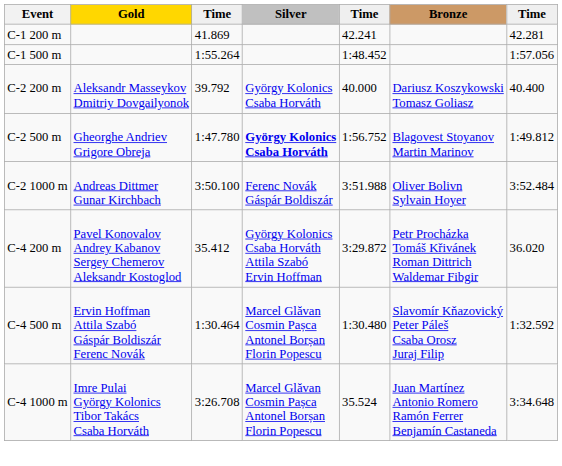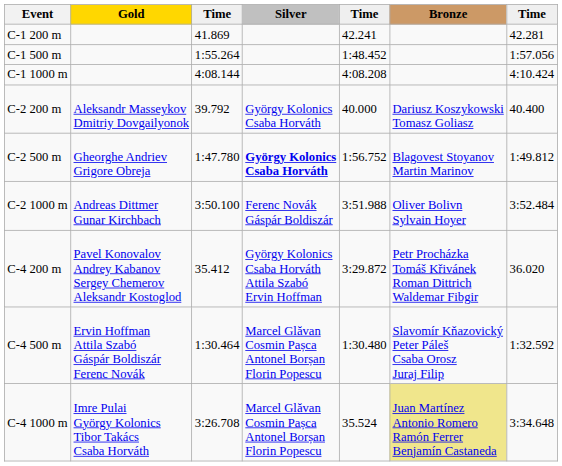 <table class="wikitable">
 <tr>
 <th>Event</th>
 <td align=center bgcolor="gold"><strong>Gold</strong></td>
 <td align="center" bgcolor="#efefef"><strong>Time</strong></td>
 <td align=center bgcolor="silver"><strong>Silver</strong></td>
 <td align="center" bgcolor="#efefef"><strong>Time</strong></td>
 <td align="center" bgcolor="#cc9966"><strong>Bronze</strong></td>
 <td align="center" bgcolor="#efefef"><strong>Time</strong></td>
 </tr>
 <tr>
 <td>C-1 200 m</td>
 <td></td>
 <td>41.869</td>
 <td></td>
 <td>42.241</td>
 <td></td>
 <td>42.281</td>
 </tr>
 <tr>
 <td>C-1 500 m</td>
 <td></td>
 <td>1:55.264</td>
 <td></td>
 <td>1:48.452</td>
 <td></td>
 <td>1:57.056</td>
+</tr>
+<tr>
+<td>C-1 1000 m</td>
+<td></td>
+<td>4:08.144</td>
+<td></td>
+<td>4:08.208</td>
+<td></td>
+<td>4:10.424</td>
 </tr>
 <tr>
 <td>C-2 200 m</td>
 <td><br><a href='#'>Aleksandr Masseykov</a><br><a href='#'>Dmitriy Dovgailyonok</a></td>
 <td>39.792</td>
 <td><br><a href='#'>György Kolonics</a><br><a href='#'>Csaba Horváth</a></td>
 <td>40.000</td>
 <td><br><a href='#'>Dariusz Koszykowski</a><br><a href='#'>Tomasz Goliasz</a></td>
 <td>40.400</td>
 </tr>
 <tr>
 <td>C-2 500 m</td>
 <td><br><a href='#'>Gheorghe Andriev</a><br><a href='#'>Grigore Obreja</a></td>
 <td>1:47.780</td>
 <td><strong><br><a href='#'>György Kolonics</a><br><a href='#'>Csaba Horváth</a></strong></td>
 <td>1:56.752</td>
 <td><br><a href='#'>Blagovest Stoyanov</a><br><a href='#'>Martin Marinov</a></td>
 <td>1:49.812</td>
 </tr>
 <tr>
 <td>C-2 1000 m</td>
 <td><br><a href='#'>Andreas Dittmer</a><br><a href='#'>Gunar Kirchbach</a></td>
 <td>3:50.100</td>
 <td><br><a href='#'>Ferenc Novák</a><br><a href='#'>Gáspár Boldiszár</a></td>
 <td>3:51.988</td>
 <td><br><a href='#'>Oliver Bolivn</a><br><a href='#'>Sylvain Hoyer</a></td>
 <td>3:52.484</td>
 </tr>
 <tr>
 <td>C-4 200 m</td>
 <td><br><a href='#'>Pavel Konovalov</a><br><a href='#'>Andrey Kabanov</a><br><a href='#'>Sergey Chemerov</a><br><a href='#'>Aleksandr Kostoglod</a></td>
 <td>35.412</td>
 <td><br><a href='#'>György Kolonics</a><br><a href='#'>Csaba Horváth</a><br><a href='#'>Attila Szabó</a><br><a href='#'>Ervin Hoffman</a></td>
 <td>3:29.872</td>
 <td><br><a href='#'>Petr Procházka</a><br><a href='#'>Tomáš Křivánek</a><br><a href='#'>Roman Dittrich</a><br><a href='#'>Waldemar Fibgir</a></td>
 <td>36.020</td>
 </tr>
 <tr>
 <td>C-4 500 m</td>
 <td><br><a href='#'>Ervin Hoffman</a><br><a href='#'>Attila Szabó</a><br><a href='#'>Gáspár Boldiszár</a><br><a href='#'>Ferenc Novák</a></td>
 <td>1:30.464</td>
 <td><br><a href='#'>Marcel Glăvan</a><br><a href='#'>Cosmin Pașca</a><br><a href='#'>Antonel Borșan</a><br><a href='#'>Florin Popescu</a></td>
 <td>1:30.480</td>
 <td><br><a href='#'>Slavomír Kňazovický</a><br><a href='#'>Peter Páleš</a><br><a href='#'>Csaba Orosz</a><br><a href='#'>Juraj Filip</a></td>
 <td>1:32.592</td>
 </tr>
 <tr>
 <td>C-4 1000 m</td>
 <td><br><a href='#'>Imre Pulai</a><br><a href='#'>György Kolonics</a><br><a href='#'>Tibor Takács</a><br><a href='#'>Csaba Horváth</a></td>
 <td>3:26.708</td>
 <td><br><a href='#'>Marcel Glăvan</a><br><a href='#'>Cosmin Pașca</a><br><a href='#'>Antonel Borșan</a><br><a href='#'>Florin Popescu</a></td>
 <td>35.524</td>
-<td><br><a href='#'>Juan Martínez</a><br><a href='#'>Antonio Romero</a><br><a href='#'>Ramón Ferrer</a><br><a href='#'>Benjamín Castaneda</a></td>
+<td style="background: khaki;"><br><a href='#'>Juan Martínez</a><br><a href='#'>Antonio Romero</a><br><a href='#'>Ramón Ferrer</a><br><a href='#'>Benjamín Castaneda</a></td>
 <td>3:34.648</td>
 </tr>
 </table>
